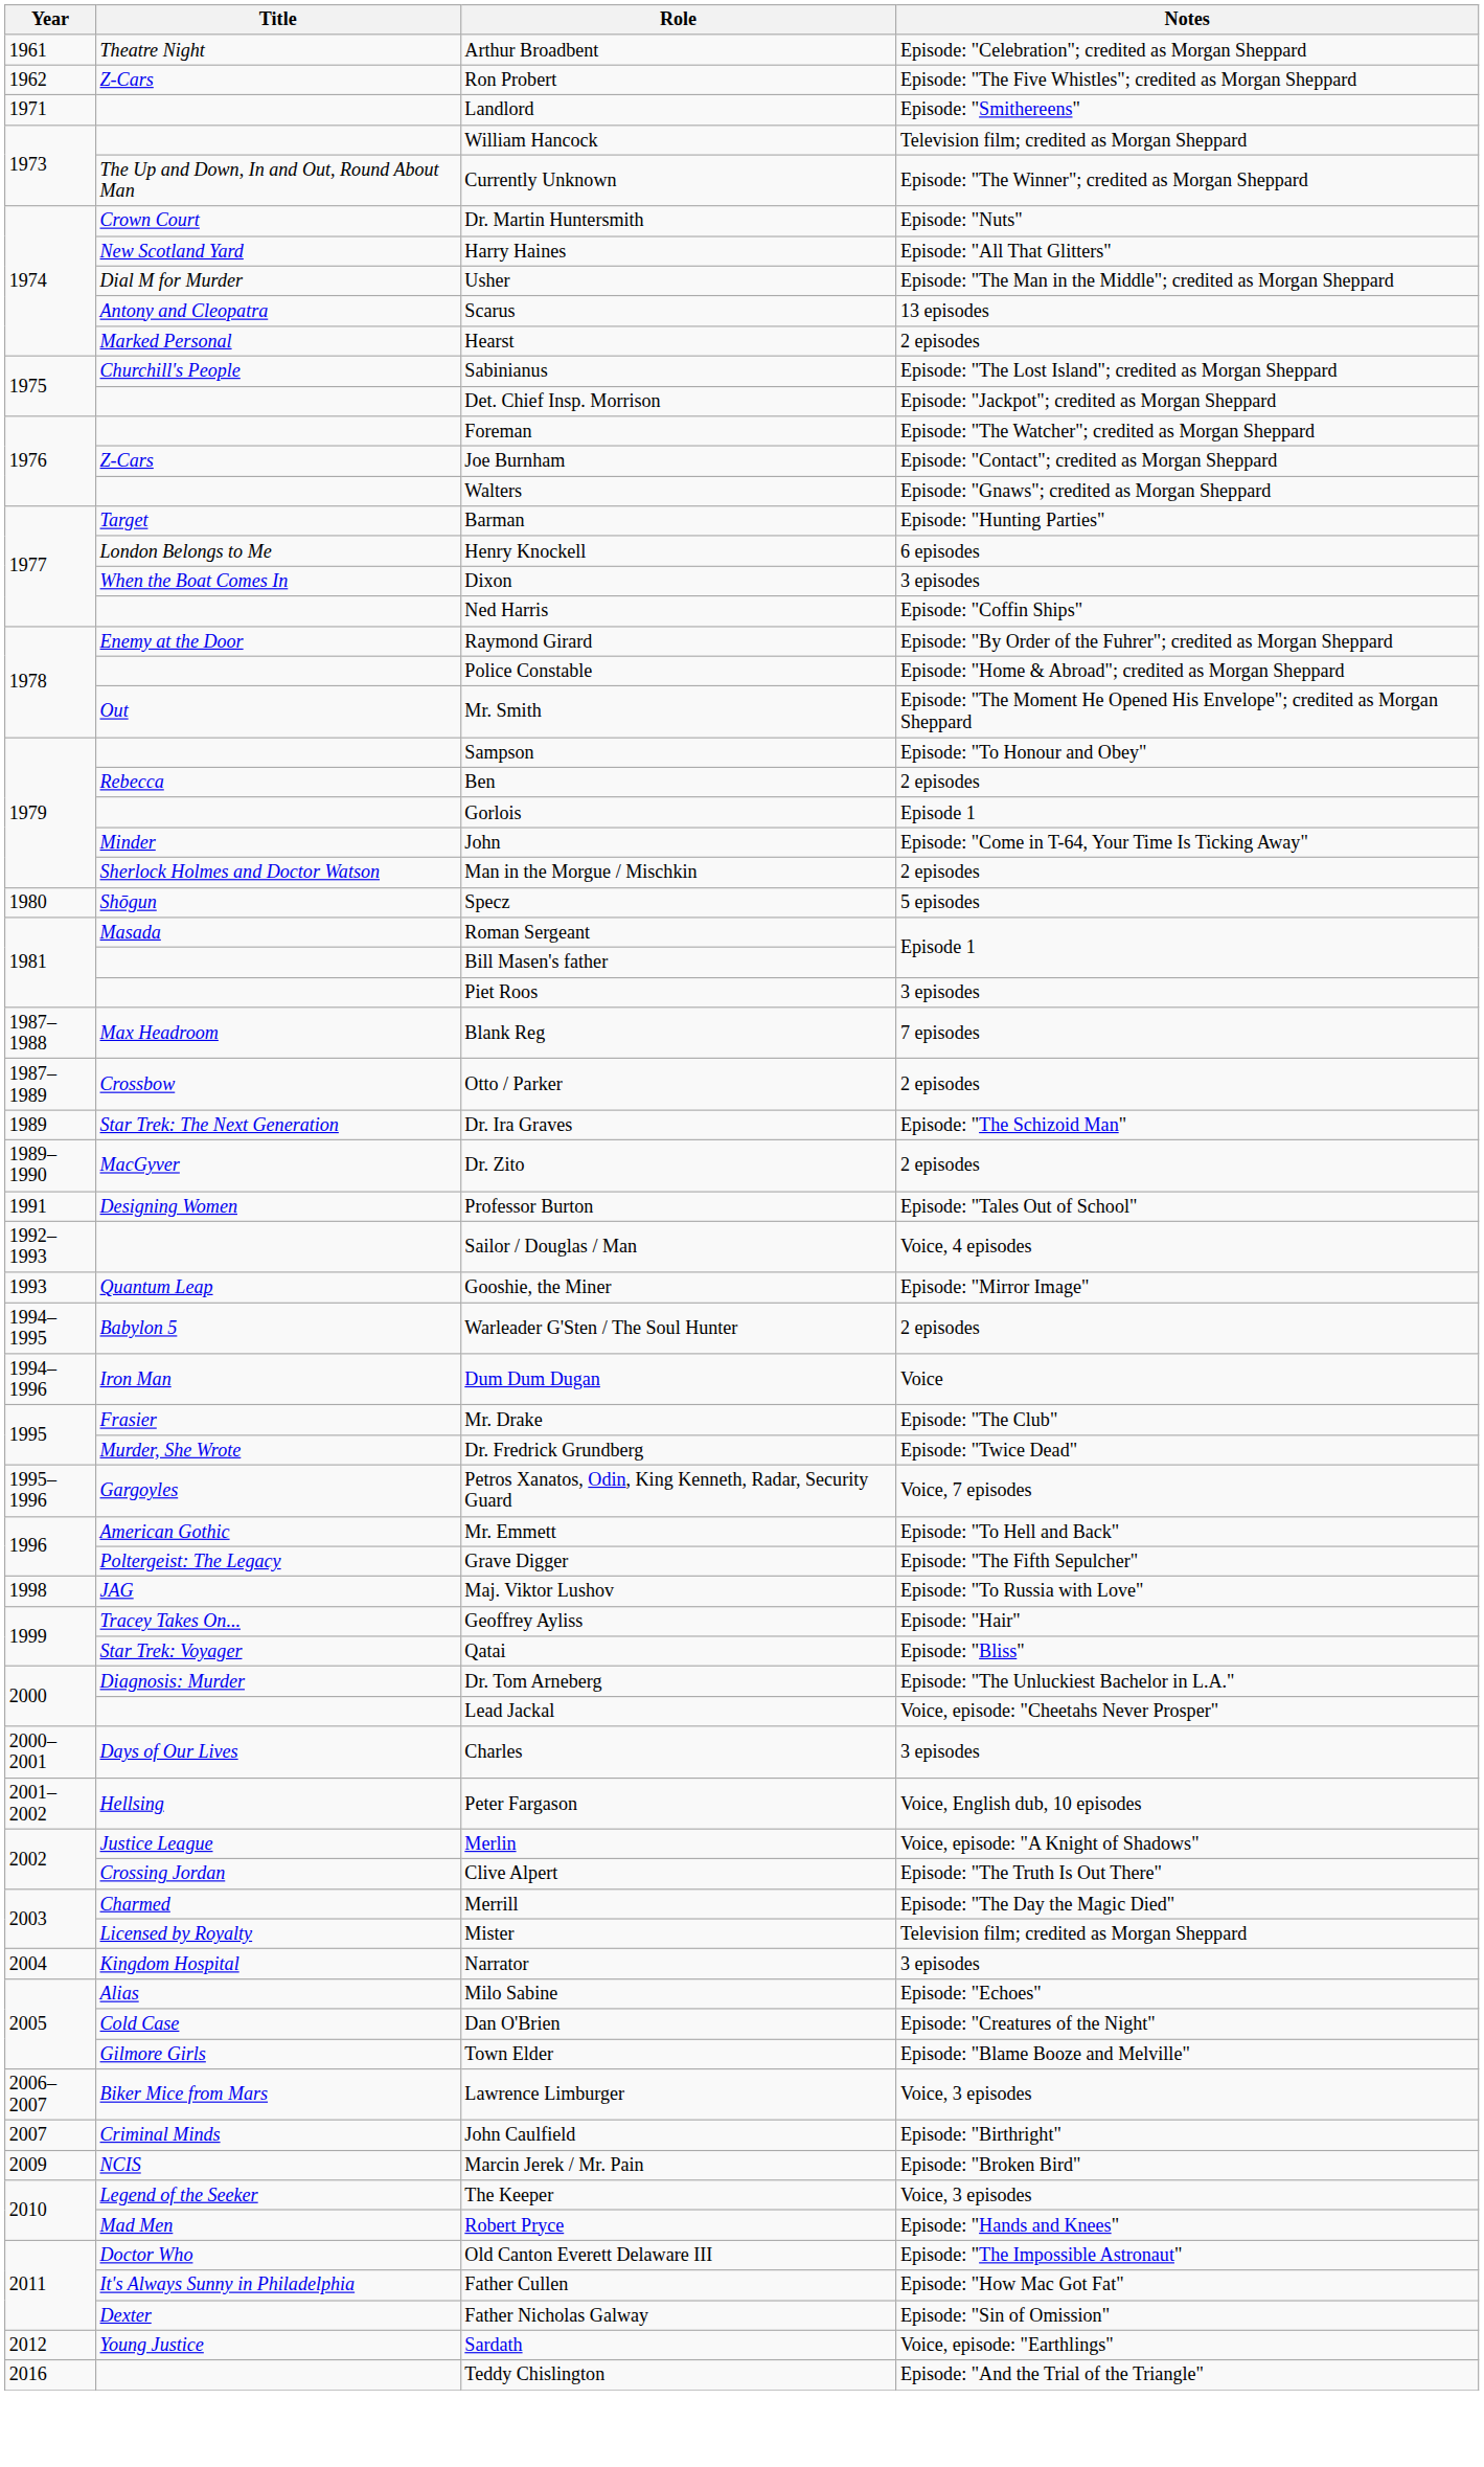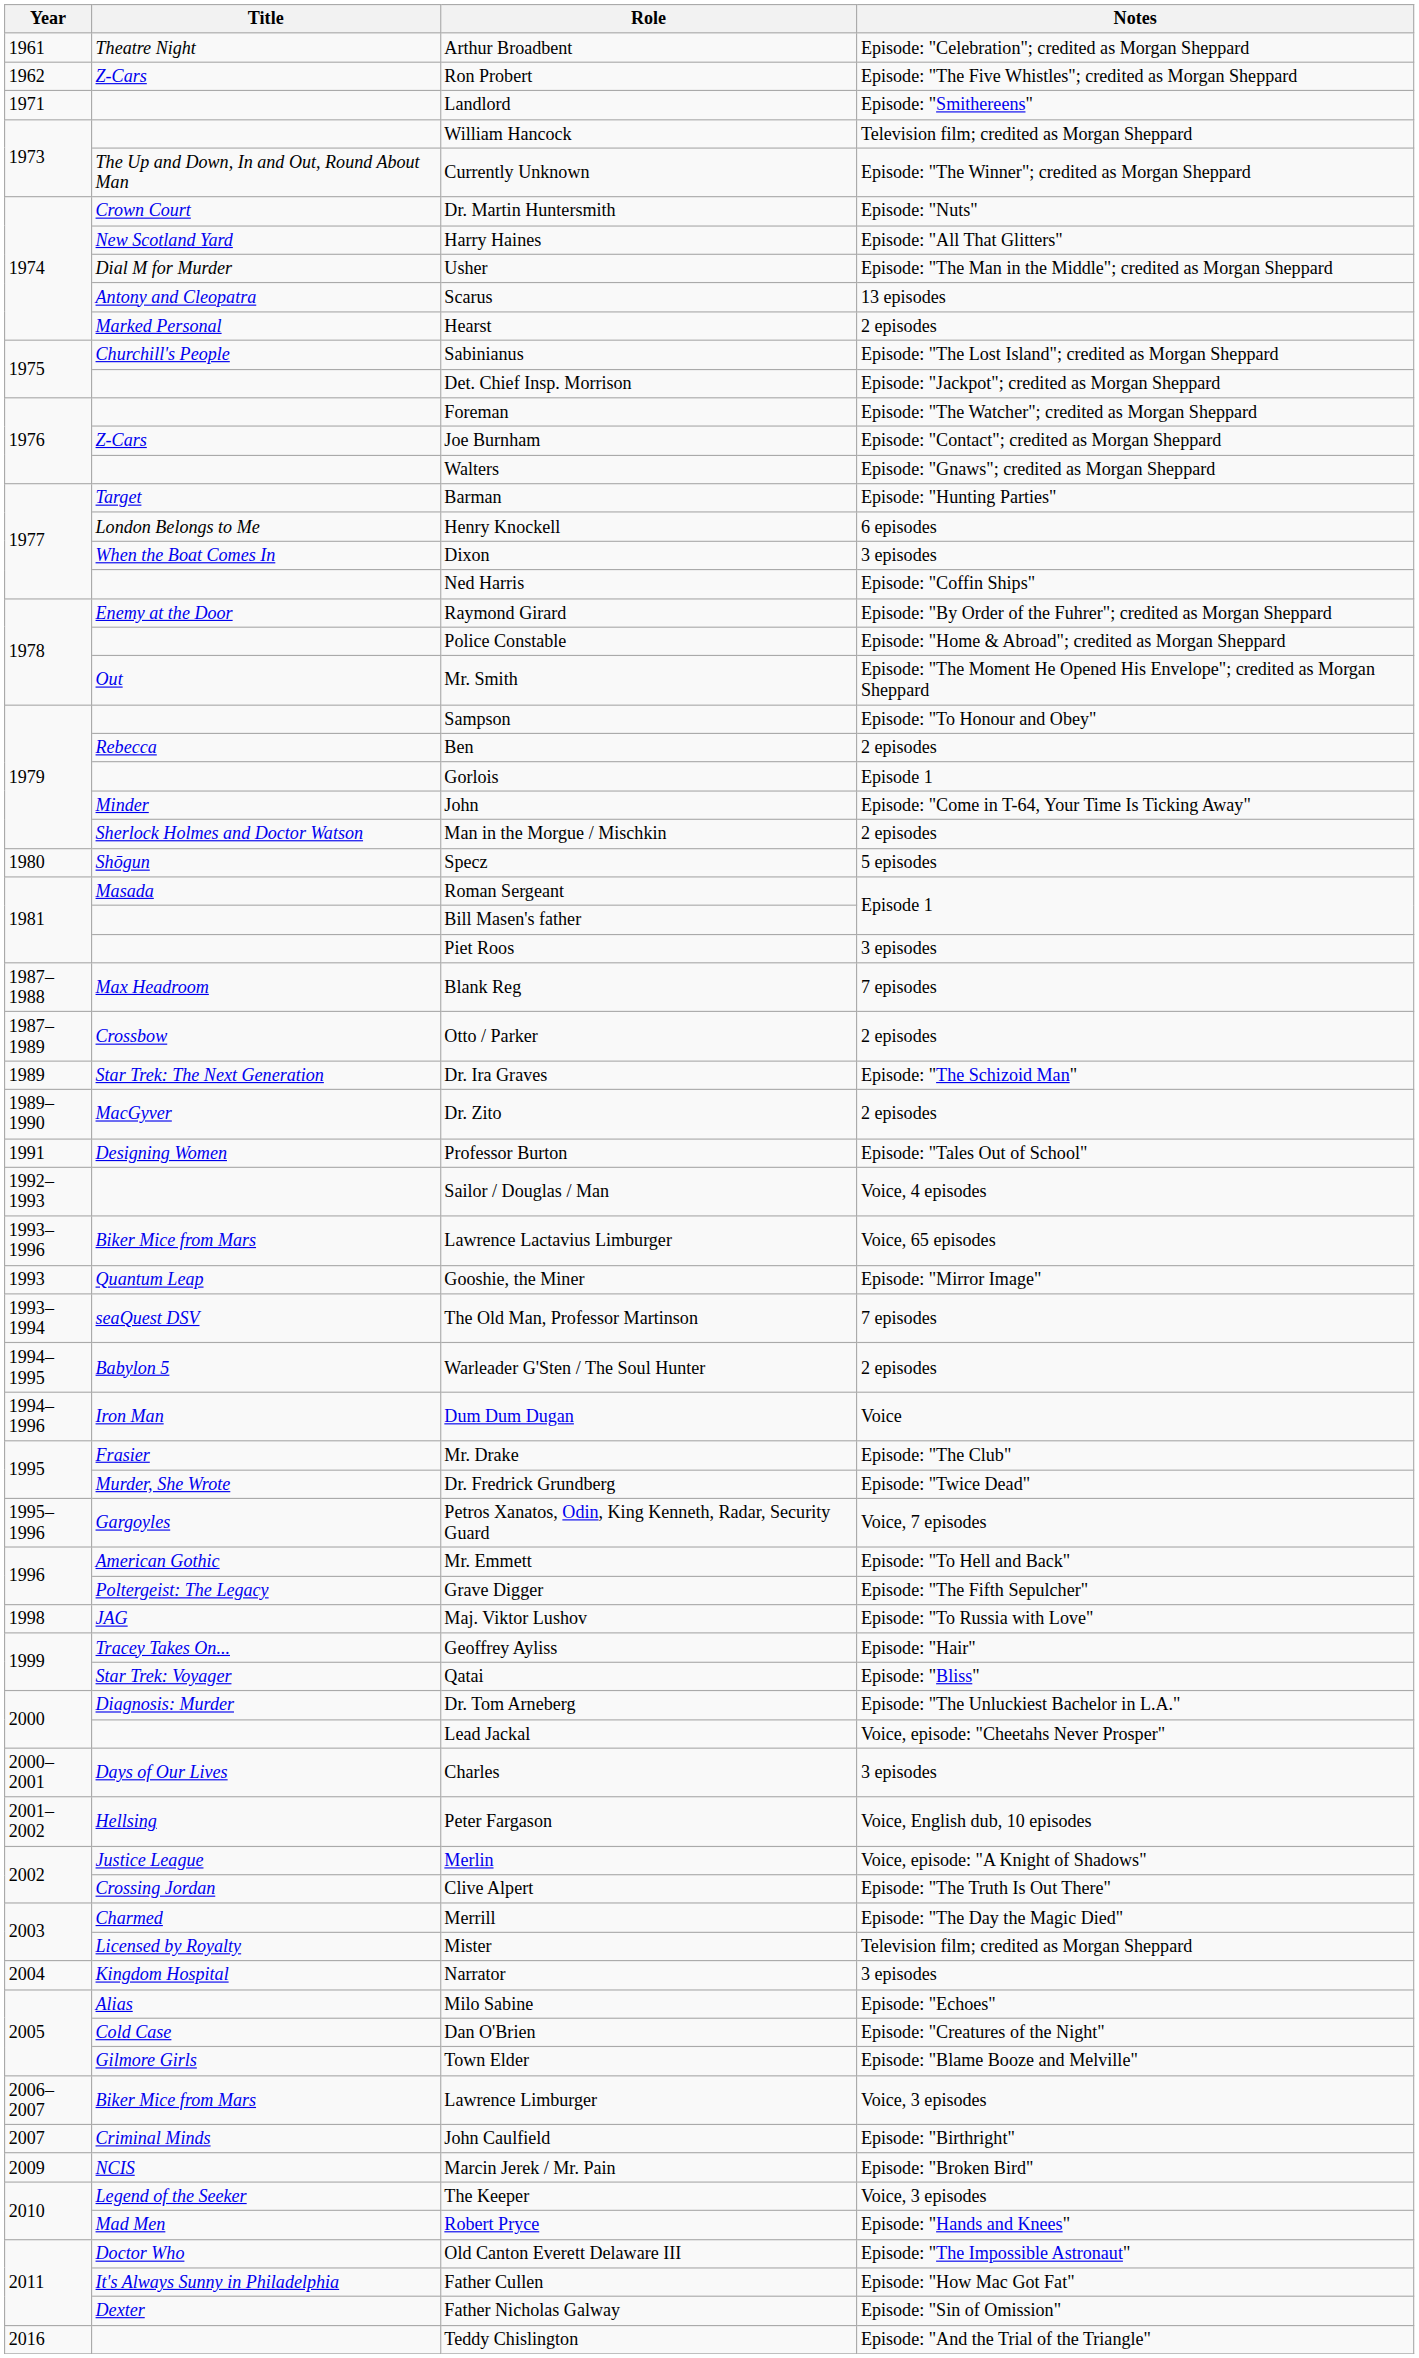 <table class="wikitable sortable">
 <tr>
 <th>Year</th>
 <th>Title</th>
 <th>Role</th>
 <th class="unsortable">Notes</th>
 </tr>
 <tr>
 <td>1961</td>
 <td><em>Theatre Night</em></td>
 <td>Arthur Broadbent</td>
 <td>Episode: "Celebration"; credited as Morgan Sheppard</td>
 </tr>
 <tr>
 <td>1962</td>
 <td><em><a href='#'>Z-Cars</a></em></td>
 <td>Ron Probert</td>
 <td>Episode: "The Five Whistles"; credited as Morgan Sheppard</td>
 </tr>
 <tr>
 <td>1971</td>
 <td><em></em></td>
 <td>Landlord</td>
 <td>Episode: "<a href='#'>Smithereens</a>"</td>
 </tr>
 <tr>
 <td rowspan="2">1973</td>
 <td><em></em></td>
 <td>William Hancock</td>
 <td>Television film; credited as Morgan Sheppard</td>
 </tr>
 <tr>
 <td><em>The Up and Down, In and Out, Round About Man</em></td>
 <td>Currently Unknown</td>
 <td>Episode: "The Winner"; credited as Morgan Sheppard</td>
 </tr>
 <tr>
 <td rowspan="5">1974</td>
 <td><em><a href='#'>Crown Court</a></em></td>
 <td>Dr. Martin Huntersmith</td>
 <td>Episode: "Nuts"</td>
 </tr>
 <tr>
 <td><em><a href='#'>New Scotland Yard</a></em></td>
 <td>Harry Haines</td>
 <td>Episode: "All That Glitters"</td>
 </tr>
 <tr>
 <td><em>Dial M for Murder</em></td>
 <td>Usher</td>
 <td>Episode: "The Man in the Middle"; credited as Morgan Sheppard</td>
 </tr>
 <tr>
 <td><em><a href='#'>Antony and Cleopatra</a></em></td>
 <td>Scarus</td>
 <td>13 episodes</td>
 </tr>
 <tr>
 <td><em><a href='#'>Marked Personal</a></em></td>
 <td>Hearst</td>
 <td>2 episodes</td>
 </tr>
 <tr>
 <td rowspan="2">1975</td>
 <td><em><a href='#'>Churchill's People</a></em></td>
 <td>Sabinianus</td>
 <td>Episode: "The Lost Island"; credited as Morgan Sheppard</td>
 </tr>
 <tr>
 <td><em></em></td>
 <td>Det. Chief Insp. Morrison</td>
 <td>Episode: "Jackpot"; credited as Morgan Sheppard</td>
 </tr>
 <tr>
 <td rowspan="3">1976</td>
 <td><em></em></td>
 <td>Foreman</td>
 <td>Episode: "The Watcher"; credited as Morgan Sheppard</td>
 </tr>
 <tr>
 <td><em><a href='#'>Z-Cars</a></em></td>
 <td>Joe Burnham</td>
 <td>Episode: "Contact"; credited as Morgan Sheppard</td>
 </tr>
 <tr>
 <td><em></em></td>
 <td>Walters</td>
 <td>Episode: "Gnaws"; credited as Morgan Sheppard</td>
 </tr>
 <tr>
 <td rowspan="4">1977</td>
 <td><em><a href='#'>Target</a></em></td>
 <td>Barman</td>
 <td>Episode: "Hunting Parties"</td>
 </tr>
 <tr>
 <td><em>London Belongs to Me</em></td>
 <td>Henry Knockell</td>
 <td>6 episodes</td>
 </tr>
 <tr>
 <td><em><a href='#'>When the Boat Comes In</a></em></td>
 <td>Dixon</td>
 <td>3 episodes</td>
 </tr>
 <tr>
 <td><em></em></td>
 <td>Ned Harris</td>
 <td>Episode: "Coffin Ships"</td>
 </tr>
 <tr>
 <td rowspan="3">1978</td>
 <td><em><a href='#'>Enemy at the Door</a></em></td>
 <td>Raymond Girard</td>
 <td>Episode: "By Order of the Fuhrer"; credited as Morgan Sheppard</td>
 </tr>
 <tr>
 <td><em></em></td>
 <td>Police Constable</td>
 <td>Episode: "Home & Abroad"; credited as Morgan Sheppard</td>
 </tr>
 <tr>
 <td><em><a href='#'>Out</a></em></td>
 <td>Mr. Smith</td>
 <td>Episode: "The Moment He Opened His Envelope"; credited as Morgan Sheppard</td>
 </tr>
 <tr>
 <td rowspan="5">1979</td>
 <td><em></em></td>
 <td>Sampson</td>
 <td>Episode: "To Honour and Obey"</td>
 </tr>
 <tr>
 <td><em><a href='#'>Rebecca</a></em></td>
 <td>Ben</td>
 <td>2 episodes</td>
 </tr>
 <tr>
 <td><em></em></td>
 <td>Gorlois</td>
 <td>Episode 1</td>
 </tr>
 <tr>
 <td><em><a href='#'>Minder</a></em></td>
 <td>John</td>
 <td>Episode: "Come in T-64, Your Time Is Ticking Away"</td>
 </tr>
 <tr>
 <td><em><a href='#'>Sherlock Holmes and Doctor Watson</a></em></td>
 <td>Man in the Morgue / Mischkin</td>
 <td>2 episodes</td>
 </tr>
 <tr>
 <td>1980</td>
 <td><em><a href='#'>Shōgun</a></em></td>
 <td>Specz</td>
 <td>5 episodes</td>
 </tr>
 <tr>
 <td rowspan="3">1981</td>
 <td><em><a href='#'>Masada</a></em></td>
 <td>Roman Sergeant</td>
 <td rowspan="2">Episode 1</td>
 </tr>
 <tr>
 <td><em></em></td>
 <td>Bill Masen's father</td>
 </tr>
 <tr>
 <td><em></em></td>
 <td>Piet Roos</td>
 <td>3 episodes</td>
 </tr>
 <tr>
 <td>1987–1988</td>
 <td><em><a href='#'>Max Headroom</a></em></td>
 <td>Blank Reg</td>
 <td>7 episodes</td>
 </tr>
 <tr>
 <td>1987–1989</td>
 <td><em><a href='#'>Crossbow</a></em></td>
 <td>Otto / Parker</td>
 <td>2 episodes</td>
 </tr>
 <tr>
 <td>1989</td>
 <td><em><a href='#'>Star Trek: The Next Generation</a></em></td>
 <td>Dr. Ira Graves</td>
 <td>Episode: "<a href='#'>The Schizoid Man</a>"</td>
 </tr>
 <tr>
 <td>1989–1990</td>
 <td><em><a href='#'>MacGyver</a></em></td>
 <td>Dr. Zito</td>
 <td>2 episodes</td>
 </tr>
 <tr>
 <td>1991</td>
 <td><em><a href='#'>Designing Women</a></em></td>
 <td>Professor Burton</td>
 <td>Episode: "Tales Out of School"</td>
 </tr>
 <tr>
 <td>1992–1993</td>
 <td><em></em></td>
 <td>Sailor / Douglas / Man</td>
 <td>Voice, 4 episodes</td>
 </tr>
 <tr>
+<td>1993–1996</td>
+<td><em><a href='#'>Biker Mice from Mars</a></em></td>
+<td>Lawrence Lactavius Limburger</td>
+<td>Voice, 65 episodes</td>
+</tr>
+<tr>
 <td>1993</td>
 <td><em><a href='#'>Quantum Leap</a></em></td>
 <td>Gooshie, the Miner</td>
 <td>Episode: "Mirror Image"</td>
+</tr>
+<tr>
+<td>1993–1994</td>
+<td><em><a href='#'>seaQuest DSV</a></em></td>
+<td>The Old Man, Professor Martinson</td>
+<td>7 episodes</td>
 </tr>
 <tr>
 <td>1994–1995</td>
 <td><em><a href='#'>Babylon 5</a></em></td>
 <td>Warleader G'Sten / The Soul Hunter</td>
 <td>2 episodes</td>
 </tr>
 <tr>
 <td>1994–1996</td>
 <td><em><a href='#'>Iron Man</a></em></td>
 <td><a href='#'>Dum Dum Dugan</a></td>
 <td>Voice</td>
 </tr>
 <tr>
 <td rowspan="2">1995</td>
 <td><em><a href='#'>Frasier</a></em></td>
 <td>Mr. Drake</td>
 <td>Episode: "The Club"</td>
 </tr>
 <tr>
 <td><em><a href='#'>Murder, She Wrote</a></em></td>
 <td>Dr. Fredrick Grundberg</td>
 <td>Episode: "Twice Dead"</td>
 </tr>
 <tr>
 <td>1995–1996</td>
 <td><em><a href='#'>Gargoyles</a></em></td>
 <td>Petros Xanatos, <a href='#'>Odin</a>, King Kenneth, Radar, Security Guard</td>
 <td>Voice, 7 episodes</td>
 </tr>
 <tr>
 <td rowspan="2">1996</td>
 <td><em><a href='#'>American Gothic</a></em></td>
 <td>Mr. Emmett</td>
 <td>Episode: "To Hell and Back"</td>
 </tr>
 <tr>
 <td><em><a href='#'>Poltergeist: The Legacy</a></em></td>
 <td>Grave Digger</td>
 <td>Episode: "The Fifth Sepulcher"</td>
 </tr>
 <tr>
 <td>1998</td>
 <td><em><a href='#'>JAG</a></em></td>
 <td>Maj. Viktor Lushov</td>
 <td>Episode: "To Russia with Love"</td>
 </tr>
 <tr>
 <td rowspan="2">1999</td>
 <td><em><a href='#'>Tracey Takes On...</a></em></td>
 <td>Geoffrey Ayliss</td>
 <td>Episode: "Hair"</td>
 </tr>
 <tr>
 <td><em><a href='#'>Star Trek: Voyager</a></em></td>
 <td>Qatai</td>
 <td>Episode: "<a href='#'>Bliss</a>"</td>
 </tr>
 <tr>
 <td rowspan="2">2000</td>
 <td><em><a href='#'>Diagnosis: Murder</a></em></td>
 <td>Dr. Tom Arneberg</td>
 <td>Episode: "The Unluckiest Bachelor in L.A."</td>
 </tr>
 <tr>
 <td><em></em></td>
 <td>Lead Jackal</td>
 <td>Voice, episode: "Cheetahs Never Prosper"</td>
 </tr>
 <tr>
 <td>2000–2001</td>
 <td><em><a href='#'>Days of Our Lives</a></em></td>
 <td>Charles</td>
 <td>3 episodes</td>
 </tr>
 <tr>
 <td>2001–2002</td>
 <td><em><a href='#'>Hellsing</a></em></td>
 <td>Peter Fargason</td>
 <td>Voice, English dub, 10 episodes</td>
 </tr>
 <tr>
 <td rowspan="2">2002</td>
 <td><em><a href='#'>Justice League</a></em></td>
 <td><a href='#'>Merlin</a></td>
 <td>Voice, episode: "A Knight of Shadows"</td>
 </tr>
 <tr>
 <td><em><a href='#'>Crossing Jordan</a></em></td>
 <td>Clive Alpert</td>
 <td>Episode: "The Truth Is Out There"</td>
 </tr>
 <tr>
 <td rowspan="2">2003</td>
 <td><em><a href='#'>Charmed</a></em></td>
 <td>Merrill</td>
 <td>Episode: "The Day the Magic Died"</td>
 </tr>
 <tr>
 <td><em><a href='#'>Licensed by Royalty</a></em></td>
 <td>Mister</td>
 <td>Television film; credited as Morgan Sheppard</td>
 </tr>
 <tr>
 <td>2004</td>
 <td><em><a href='#'>Kingdom Hospital</a></em></td>
 <td>Narrator</td>
 <td>3 episodes</td>
 </tr>
 <tr>
 <td rowspan="3">2005</td>
 <td><em><a href='#'>Alias</a></em></td>
 <td>Milo Sabine</td>
 <td>Episode: "Echoes"</td>
 </tr>
 <tr>
 <td><em><a href='#'>Cold Case</a></em></td>
 <td>Dan O'Brien</td>
 <td>Episode: "Creatures of the Night"</td>
 </tr>
 <tr>
 <td><em><a href='#'>Gilmore Girls</a></em></td>
 <td>Town Elder</td>
 <td>Episode: "Blame Booze and Melville"</td>
 </tr>
 <tr>
 <td>2006–2007</td>
 <td><em><a href='#'>Biker Mice from Mars</a></em></td>
 <td>Lawrence Limburger</td>
 <td>Voice, 3 episodes</td>
 </tr>
 <tr>
 <td>2007</td>
 <td><em><a href='#'>Criminal Minds</a></em></td>
 <td>John Caulfield</td>
 <td>Episode: "Birthright"</td>
 </tr>
 <tr>
 <td>2009</td>
 <td><em><a href='#'>NCIS</a></em></td>
 <td>Marcin Jerek / Mr. Pain</td>
 <td>Episode: "Broken Bird"</td>
 </tr>
 <tr>
 <td rowspan="2">2010</td>
 <td><em><a href='#'>Legend of the Seeker</a></em></td>
 <td>The Keeper</td>
 <td>Voice, 3 episodes</td>
 </tr>
 <tr>
 <td><em><a href='#'>Mad Men</a></em></td>
 <td><a href='#'>Robert Pryce</a></td>
 <td>Episode: "<a href='#'>Hands and Knees</a>"</td>
 </tr>
 <tr>
 <td rowspan="3">2011</td>
 <td><em><a href='#'>Doctor Who</a></em></td>
 <td>Old Canton Everett Delaware III</td>
 <td>Episode: "<a href='#'>The Impossible Astronaut</a>"</td>
 </tr>
 <tr>
 <td><em><a href='#'>It's Always Sunny in Philadelphia</a></em></td>
 <td>Father Cullen</td>
 <td>Episode: "How Mac Got Fat"</td>
 </tr>
 <tr>
 <td><em><a href='#'>Dexter</a></em></td>
 <td>Father Nicholas Galway</td>
 <td>Episode: "Sin of Omission"</td>
 </tr>
 <tr>
-<td>2012</td>
-<td><em><a href='#'>Young Justice</a></em></td>
-<td><a href='#'>Sardath</a></td>
-<td>Voice, episode: "Earthlings"</td>
-</tr>
-<tr>
 <td>2016</td>
 <td><em></em></td>
 <td>Teddy Chislington</td>
 <td>Episode: "And the Trial of the Triangle"</td>
 </tr>
 </table>
